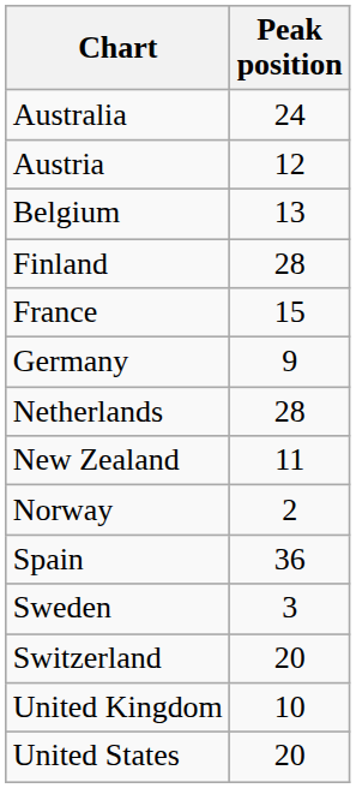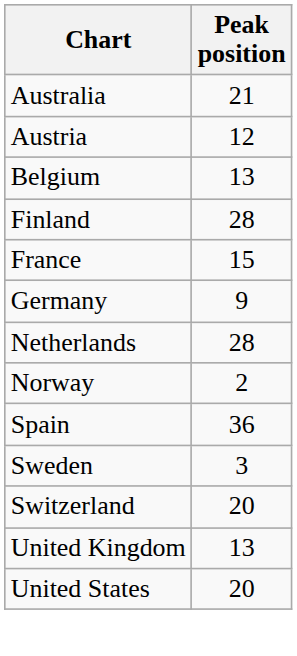 <table class="wikitable sortable">
 <tr>
 <th>Chart</th>
 <th>Peak<br>position</th>
 </tr>
 <tr>
 <td>Australia</td>
-<td style="text-align:center;">24</td>
+<td style="text-align:center;">21</td>
 </tr>
 <tr>
 <td>Austria</td>
 <td style="text-align:center;">12</td>
 </tr>
 <tr>
 <td>Belgium</td>
 <td style="text-align:center;">13</td>
 </tr>
 <tr>
 <td>Finland</td>
 <td style="text-align:center;">28</td>
 </tr>
 <tr>
 <td>France</td>
 <td style="text-align:center;">15</td>
 </tr>
 <tr>
 <td>Germany</td>
 <td style="text-align:center;">9</td>
 </tr>
 <tr>
 <td>Netherlands</td>
 <td style="text-align:center;">28</td>
 </tr>
 <tr>
-<td>New Zealand</td>
-<td style="text-align:center;">11</td>
-</tr>
-<tr>
 <td>Norway</td>
 <td style="text-align:center;">2</td>
 </tr>
 <tr>
 <td>Spain</td>
 <td style="text-align:center;">36</td>
 </tr>
 <tr>
 <td>Sweden</td>
 <td style="text-align:center;">3</td>
 </tr>
 <tr>
 <td>Switzerland</td>
 <td style="text-align:center;">20</td>
 </tr>
 <tr>
 <td>United Kingdom</td>
-<td style="text-align:center;">10</td>
+<td style="text-align:center;">13</td>
 </tr>
 <tr>
 <td>United States</td>
 <td style="text-align:center;">20</td>
 </tr>
 </table>
